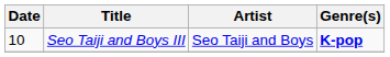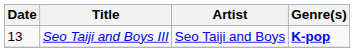 <table class="wikitable" style="text-align: left;">
 <tr>
 <th>Date</th>
 <th>Title</th>
 <th>Artist</th>
 <th>Genre(s)</th>
 </tr>
 <tr>
-<td>10</td>
+<td>13</td>
 <td><em><a href='#'>Seo Taiji and Boys III</a></em></td>
 <td><a href='#'>Seo Taiji and Boys</a></td>
 <td><strong><a href='#'>K-pop</a></strong></td>
 </tr>
 <tr>
 </tr>
 </table>
